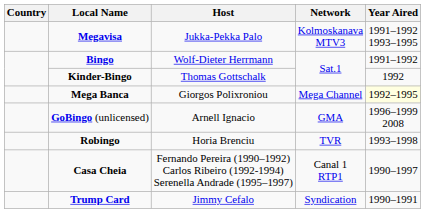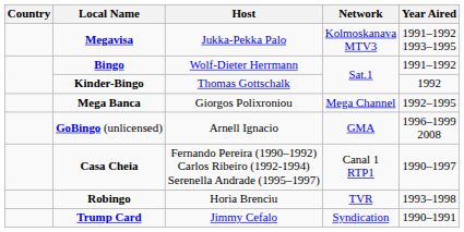 <table class="wikitable" style="text-align:center;">
 <tr>
 <th>Country</th>
 <th>Local Name</th>
 <th>Host</th>
 <th>Network</th>
 <th>Year Aired</th>
 </tr>
 <tr>
 <td></td>
 <td><strong><a href='#'>Megavisa</a></strong></td>
 <td><a href='#'>Jukka-Pekka Palo</a></td>
 <td><a href='#'>Kolmoskanava</a><br><a href='#'>MTV3</a></td>
 <td>1991–1992<br>1993–1995</td>
 </tr>
 <tr>
 <td rowspan=2></td>
 <td><strong><a href='#'>Bingo</a></strong></td>
 <td><a href='#'>Wolf-Dieter Herrmann</a></td>
 <td rowspan=2><a href='#'>Sat.1</a></td>
 <td>1991–1992</td>
 </tr>
 <tr>
 <td><strong>Kinder-Bingo</strong></td>
 <td><a href='#'>Thomas Gottschalk</a></td>
 <td>1992</td>
 </tr>
 <tr>
 <td></td>
 <td><strong>Mega Banca</strong></td>
 <td>Giorgos Polixroniou</td>
 <td><a href='#'>Mega Channel</a></td>
-<td style="background: lightyellow;">1992–1995</td>
+<td>1992–1995</td>
 </tr>
 <tr>
 <td></td>
 <td><strong><a href='#'>GoBingo</a></strong> (unlicensed)</td>
 <td>Arnell Ignacio</td>
 <td><a href='#'>GMA</a></td>
 <td>1996–1999<br>2008</td>
 </tr>
 <tr>
 <td></td>
+<td><strong>Casa Cheia</strong></td>
+<td>Fernando Pereira (1990–1992)<br>Carlos Ribeiro (1992-1994)<br>Serenella Andrade (1995–1997)</td>
+<td>Canal 1<br><a href='#'>RTP1</a></td>
+<td>1990–1997</td>
+</tr>
+<tr>
+<td></td>
 <td><strong>Robingo</strong></td>
 <td>Horia Brenciu</td>
 <td><a href='#'>TVR</a></td>
 <td>1993–1998</td>
-</tr>
-<tr>
-<td></td>
-<td><strong>Casa Cheia</strong></td>
-<td>Fernando Pereira (1990–1992)<br>Carlos Ribeiro (1992-1994)<br>Serenella Andrade (1995–1997)</td>
-<td>Canal 1<br><a href='#'>RTP1</a></td>
-<td>1990–1997</td>
 </tr>
 <tr>
 <td></td>
 <td><strong><a href='#'>Trump Card</a></strong></td>
 <td><a href='#'>Jimmy Cefalo</a></td>
 <td><a href='#'>Syndication</a></td>
 <td>1990–1991</td>
 </tr>
 </table>
